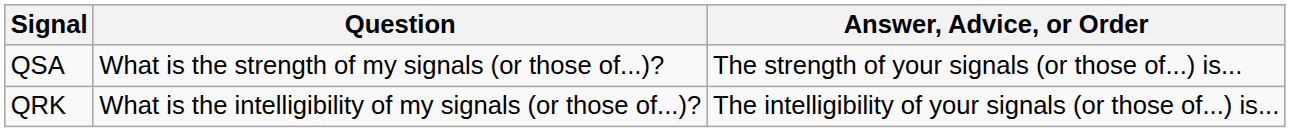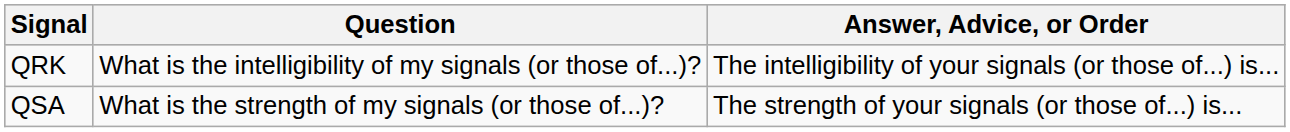 <table class="wikitable">
 <tr>
 <th>Signal</th>
 <th>Question</th>
 <th>Answer, Advice, or Order</th>
 </tr>
 <tr>
+<td>QRK</td>
+<td>What is the intelligibility of my signals (or those of...)?</td>
+<td>The intelligibility of your signals (or those of...) is... </td>
+</tr>
+<tr>
 <td>QSA</td>
 <td>What is the strength of my signals (or those of...)?</td>
 <td>The strength of your signals (or those of...) is... </td>
 </tr>
-<tr>
-<td>QRK</td>
-<td>What is the intelligibility of my signals (or those of...)?</td>
-<td>The intelligibility of your signals (or those of...) is... </td>
-</tr>
 </table>
